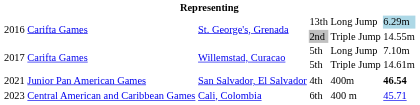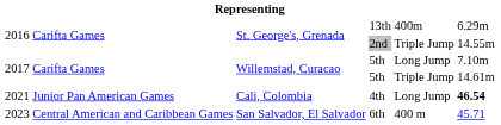 <table>
 <tr>
 <th colspan="8">Representing </th>
 </tr>
 <tr>
 <td rowspan=2>2016</td>
 <td rowspan=2><a href='#'>Carifta Games</a></td>
 <td rowspan=2><a href='#'>St. George's, Grenada</a></td>
 <td bgcolor=>13th</td>
-<td>Long Jump</td>
-<td style="background: lightblue;">6.29m</td>
+<td>400m</td>
+<td>6.29m</td>
 </tr>
 <tr>
 <td bgcolor=silver>2nd</td>
 <td>Triple Jump</td>
 <td>14.55m</td>
 </tr>
 <tr>
 <td rowspan=2>2017</td>
 <td rowspan=2><a href='#'>Carifta Games</a></td>
 <td rowspan=2><a href='#'>Willemstad, Curacao</a></td>
 <td bgcolor=>5th</td>
 <td>Long Jump</td>
 <td>7.10m</td>
 </tr>
 <tr>
 <td bgcolor=>5th</td>
 <td>Triple Jump</td>
 <td>14.61m</td>
 </tr>
 <tr>
 </tr>
 <tr>
 <td rowspan=1>2021</td>
 <td rowspan=1><a href='#'>Junior Pan American Games</a></td>
-<td><a href='#'>San Salvador, El Salvador</a></td>
+<td rowspan=1><a href='#'>Cali, Colombia</a></td>
 <td bgcolor=>4th</td>
-<td>400m</td>
+<td>Long Jump</td>
 <td><strong>46.54</strong></td>
 </tr>
 <tr>
 </tr>
 <tr>
 <td>2023</td>
 <td><a href='#'>Central American and Caribbean Games</a></td>
-<td rowspan=1><a href='#'>Cali, Colombia</a></td>
+<td><a href='#'>San Salvador, El Salvador</a></td>
 <td>6th</td>
 <td>400 m</td>
 <td><a href='#'>45.71</a></td>
 </tr>
 </table>
